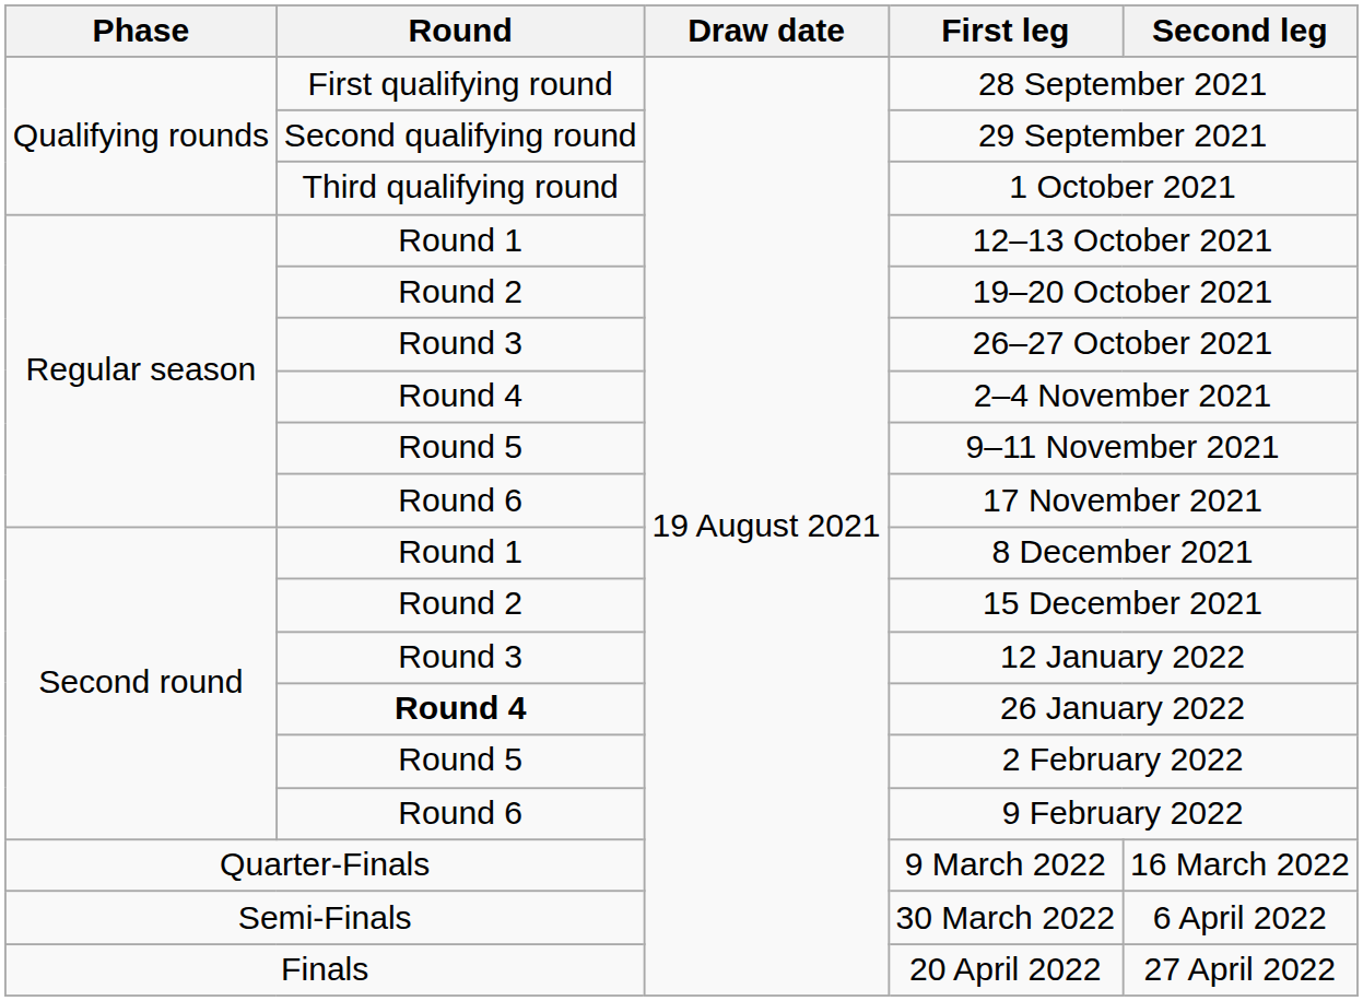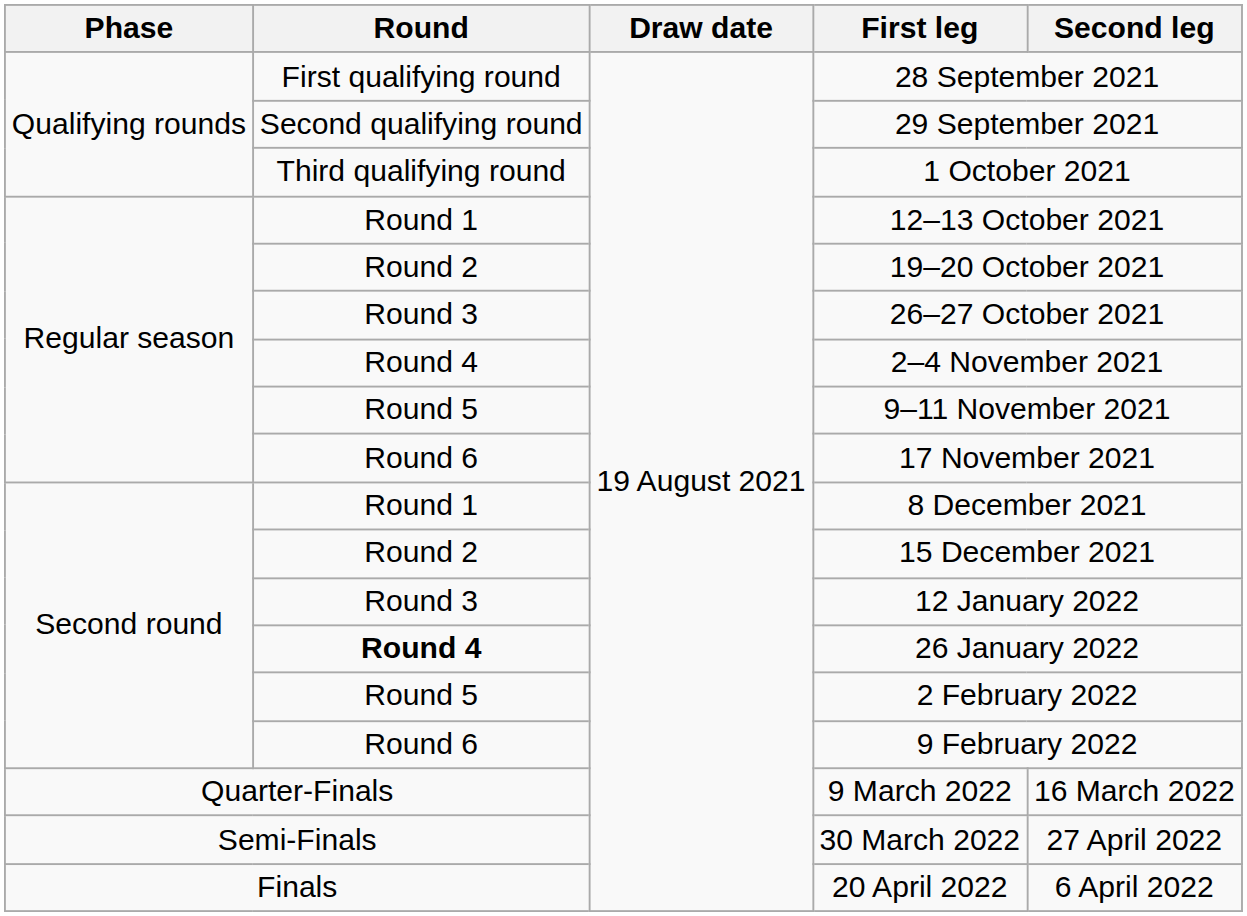 <table class="wikitable" style="text-align:center">
 <tr>
 <th>Phase</th>
 <th>Round</th>
 <th>Draw date</th>
 <th>First leg</th>
 <th>Second leg</th>
 </tr>
 <tr>
 <td rowspan="3">Qualifying rounds</td>
 <td>First qualifying round</td>
 <td rowspan="18">19 August 2021</td>
 <td colspan="2">28 September 2021</td>
 </tr>
 <tr>
 <td>Second qualifying round</td>
 <td colspan="2">29 September 2021</td>
 </tr>
 <tr>
 <td>Third qualifying round</td>
 <td colspan="2">1 October 2021</td>
 </tr>
 <tr>
 <td rowspan="6">Regular season</td>
 <td>Round 1</td>
 <td colspan="2">12–13 October 2021</td>
 </tr>
 <tr>
 <td>Round 2</td>
 <td colspan="2">19–20 October 2021</td>
 </tr>
 <tr>
 <td>Round 3</td>
 <td colspan="2">26–27 October 2021</td>
 </tr>
 <tr>
 <td>Round 4</td>
 <td colspan="2">2–4 November 2021</td>
 </tr>
 <tr>
 <td>Round 5</td>
 <td colspan="2">9–11 November 2021</td>
 </tr>
 <tr>
 <td>Round 6</td>
 <td colspan="2">17 November 2021</td>
 </tr>
 <tr>
 <td rowspan="6">Second round</td>
 <td>Round 1</td>
 <td colspan="2">8 December 2021</td>
 </tr>
 <tr>
 <td>Round 2</td>
 <td colspan="2">15 December 2021</td>
 </tr>
 <tr>
 <td>Round 3</td>
 <td colspan="2">12 January 2022</td>
 </tr>
 <tr>
 <td><strong>Round 4</strong></td>
 <td colspan="2">26 January 2022</td>
 </tr>
 <tr>
 <td>Round 5</td>
 <td colspan="2">2 February 2022</td>
 </tr>
 <tr>
 <td>Round 6</td>
 <td colspan="2">9 February 2022</td>
 </tr>
 <tr>
 <td colspan="2">Quarter-Finals</td>
 <td>9 March 2022</td>
 <td>16 March 2022</td>
 </tr>
 <tr>
 <td colspan="2">Semi-Finals</td>
 <td>30 March 2022</td>
-<td>6 April 2022</td>
+<td>27 April 2022</td>
 </tr>
 <tr>
 <td colspan="2">Finals</td>
 <td>20 April 2022</td>
-<td>27 April 2022</td>
+<td>6 April 2022</td>
 </tr>
 </table>
